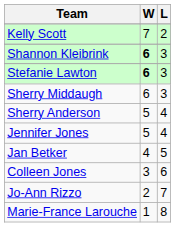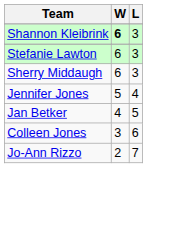 <table class=wikitable>
 <tr>
 <th>Team</th>
 <th>W</th>
 <th>L</th>
 </tr>
 <tr>
-</tr>
-<tr bgcolor="#ccffcc">
-<td><a href='#'>Kelly Scott</a></td>
-<td>7</td>
-<td>2</td>
 </tr>
 <tr>
 </tr>
 <tr bgcolor="#ccffcc">
 <td><a href='#'>Shannon Kleibrink</a></td>
 <td><strong>6</strong></td>
 <td>3</td>
 </tr>
 <tr>
 </tr>
 <tr bgcolor="#ccffcc">
 <td><a href='#'>Stefanie Lawton</a></td>
-<td><strong>6</strong></td>
+<td>6</td>
 <td>3</td>
 </tr>
 <tr>
 <td><a href='#'>Sherry Middaugh</a></td>
 <td>6</td>
 <td>3</td>
-</tr>
-<tr>
-<td><a href='#'>Sherry Anderson</a></td>
-<td>5</td>
-<td>4</td>
 </tr>
 <tr>
 <td><a href='#'>Jennifer Jones</a></td>
 <td>5</td>
 <td>4</td>
 </tr>
 <tr>
 <td><a href='#'>Jan Betker</a></td>
 <td>4</td>
 <td>5</td>
 </tr>
 <tr>
 <td><a href='#'>Colleen Jones</a></td>
 <td>3</td>
 <td>6</td>
 </tr>
 <tr>
 <td><a href='#'>Jo-Ann Rizzo</a></td>
 <td>2</td>
 <td>7</td>
 </tr>
-<tr>
-<td><a href='#'>Marie-France Larouche</a></td>
-<td>1</td>
-<td>8</td>
-</tr>
 </table>
